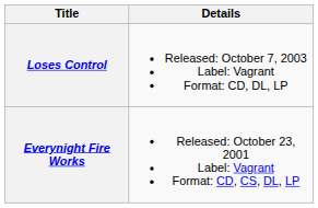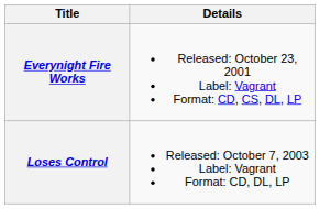 <table class="wikitable plainrowheaders" style="text-align:center;">
 <tr>
 <th rowspan="1" style="width:10em;">Title</th>
 <th rowspan="1" style="width:15em;">Details</th>
 </tr>
 <tr>
+<th scope="row"><em><a href='#'>Everynight Fire Works</a></em></th>
+<td><br><ul><li>Released: October 23, 2001</li><li>Label: <a href='#'>Vagrant</a></li><li>Format: <a href='#'>CD</a>, <a href='#'>CS</a>, <a href='#'>DL</a>, <a href='#'>LP</a></li></ul></td>
+</tr>
+<tr>
 <th scope="row"><em><a href='#'>Loses Control</a></em></th>
 <td><br><ul><li>Released: October 7, 2003</li><li>Label: Vagrant</li><li>Format: CD, DL, LP</li></ul></td>
 </tr>
-<tr>
-<th scope="row"><em><a href='#'>Everynight Fire Works</a></em></th>
-<td><br><ul><li>Released: October 23, 2001</li><li>Label: <a href='#'>Vagrant</a></li><li>Format: <a href='#'>CD</a>, <a href='#'>CS</a>, <a href='#'>DL</a>, <a href='#'>LP</a></li></ul></td>
-</tr>
 </table>
